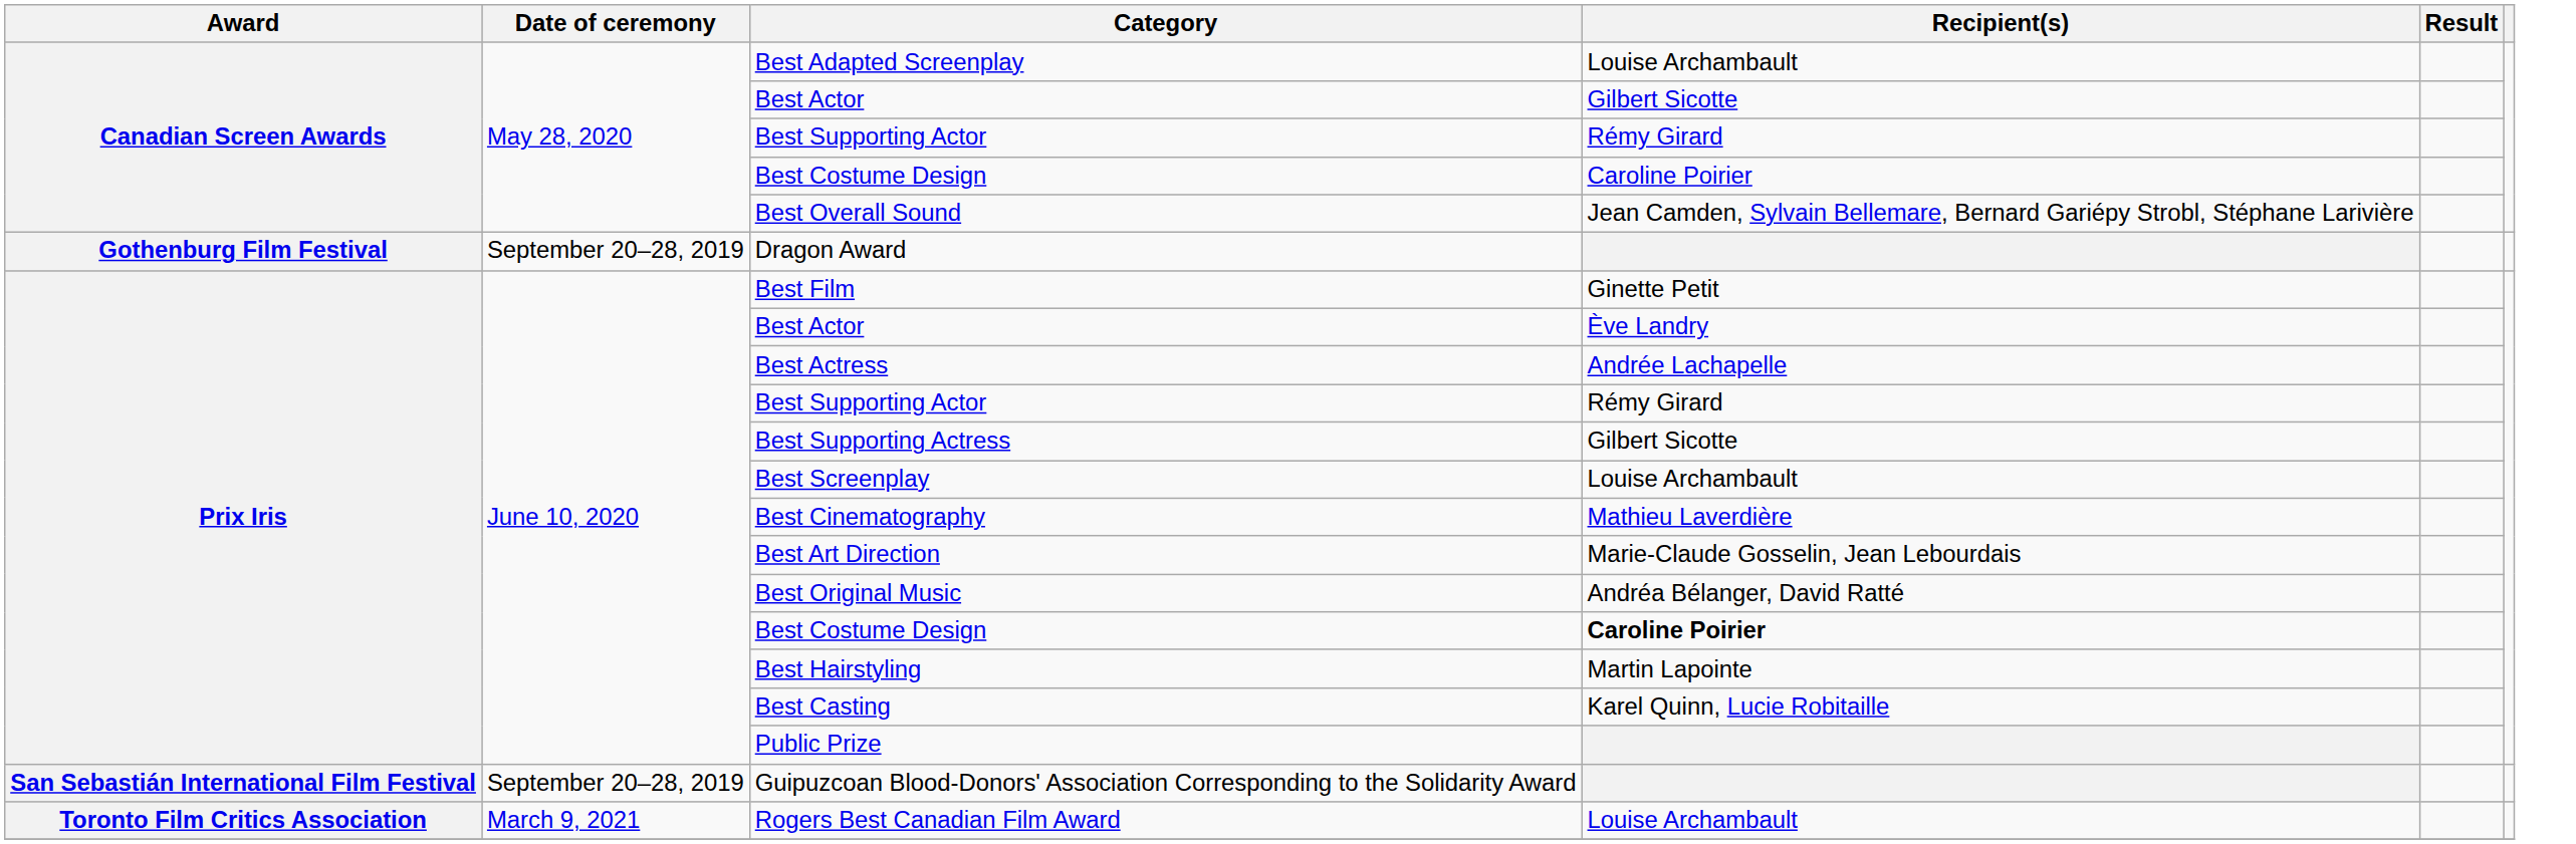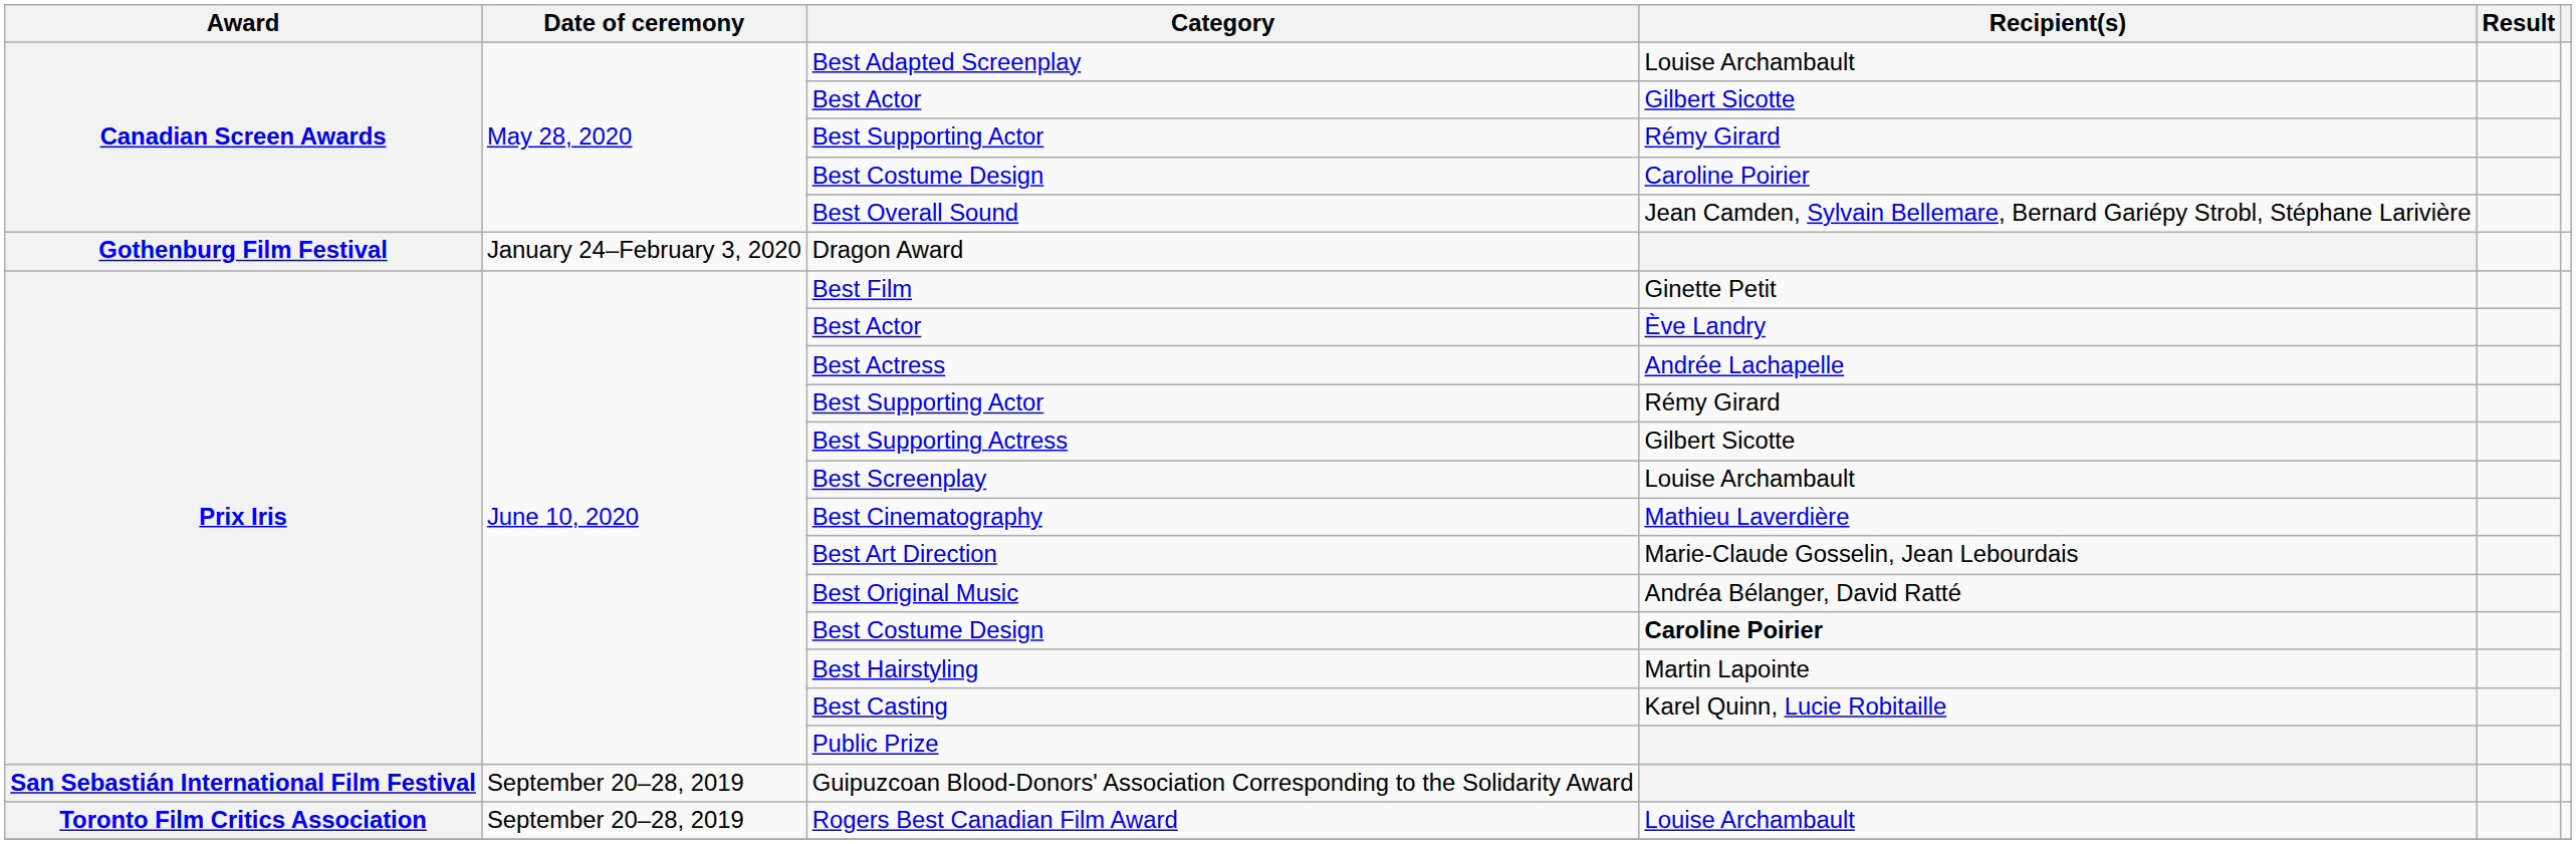 <table class="wikitable plainrowheaders sortable">
 <tr>
 <th scope="col">Award</th>
 <th scope="col">Date of ceremony</th>
 <th scope="col">Category</th>
 <th scope="col">Recipient(s)</th>
 <th scope="col">Result</th>
 <th scope="col" class="unsortable"></th>
 </tr>
 <tr>
 <th scope="row" rowspan=5><a href='#'>Canadian Screen Awards</a></th>
 <td rowspan="5"><a href='#'>May 28, 2020</a></td>
 <td><a href='#'>Best Adapted Screenplay</a></td>
 <td>Louise Archambault</td>
 <td></td>
 <td rowspan="5"></td>
 </tr>
 <tr>
 <td><a href='#'>Best Actor</a></td>
 <td><a href='#'>Gilbert Sicotte</a></td>
 <td></td>
 </tr>
 <tr>
 <td><a href='#'>Best Supporting Actor</a></td>
 <td><a href='#'>Rémy Girard</a></td>
 <td></td>
 </tr>
 <tr>
 <td><a href='#'>Best Costume Design</a></td>
 <td><a href='#'>Caroline Poirier</a></td>
 <td></td>
 </tr>
 <tr>
 <td><a href='#'>Best Overall Sound</a></td>
 <td>Jean Camden, <a href='#'>Sylvain Bellemare</a>, Bernard Gariépy Strobl, Stéphane Larivière</td>
 <td></td>
 </tr>
 <tr>
 <th scope="row"><a href='#'>Gothenburg Film Festival</a></th>
-<td>September 20–28, 2019</td>
+<td>January 24–February 3, 2020</td>
 <td>Dragon Award</td>
 <th></th>
 <td></td>
 <td></td>
 </tr>
 <tr>
 <th scope="row" rowspan=13><a href='#'>Prix Iris</a></th>
 <td rowspan="13"><a href='#'>June 10, 2020</a></td>
 <td><a href='#'>Best Film</a></td>
 <td>Ginette Petit</td>
 <td></td>
 <td rowspan="13"></td>
 </tr>
 <tr>
 <td><a href='#'>Best Actor</a></td>
 <td><a href='#'>Ève Landry</a></td>
 <td></td>
 </tr>
 <tr>
 <td><a href='#'>Best Actress</a></td>
 <td><a href='#'>Andrée Lachapelle</a></td>
 <td></td>
 </tr>
 <tr>
 <td><a href='#'>Best Supporting Actor</a></td>
 <td>Rémy Girard</td>
 <td></td>
 </tr>
 <tr>
 <td><a href='#'>Best Supporting Actress</a></td>
 <td>Gilbert Sicotte</td>
 <td></td>
 </tr>
 <tr>
 <td><a href='#'>Best Screenplay</a></td>
 <td>Louise Archambault</td>
 <td></td>
 </tr>
 <tr>
 <td><a href='#'>Best Cinematography</a></td>
 <td><a href='#'>Mathieu Laverdière</a></td>
 <td></td>
 </tr>
 <tr>
 <td><a href='#'>Best Art Direction</a></td>
 <td>Marie-Claude Gosselin, Jean Lebourdais</td>
 <td></td>
 </tr>
 <tr>
 <td><a href='#'>Best Original Music</a></td>
 <td>Andréa Bélanger, David Ratté</td>
 <td></td>
 </tr>
 <tr>
 <td><a href='#'>Best Costume Design</a></td>
 <td><strong>Caroline Poirier</strong></td>
 <td></td>
 </tr>
 <tr>
 <td><a href='#'>Best Hairstyling</a></td>
 <td>Martin Lapointe</td>
 <td></td>
 </tr>
 <tr>
 <td><a href='#'>Best Casting</a></td>
 <td>Karel Quinn, <a href='#'>Lucie Robitaille</a></td>
 <td></td>
 </tr>
 <tr>
 <td><a href='#'>Public Prize</a></td>
 <th></th>
 <td></td>
 </tr>
 <tr>
 <th scope="row"><a href='#'>San Sebastián International Film Festival</a></th>
 <td>September 20–28, 2019</td>
 <td>Guipuzcoan Blood-Donors' Association Corresponding to the Solidarity Award</td>
 <th></th>
 <td></td>
 <td></td>
 </tr>
 <tr>
 <th scope="row" rowspan=1><a href='#'>Toronto Film Critics Association</a></th>
-<td><a href='#'>March 9, 2021</a></td>
+<td>September 20–28, 2019</td>
 <td><a href='#'>Rogers Best Canadian Film Award</a></td>
 <td><a href='#'>Louise Archambault</a></td>
 <td></td>
 <td></td>
 </tr>
 <tr>
 </tr>
 </table>
